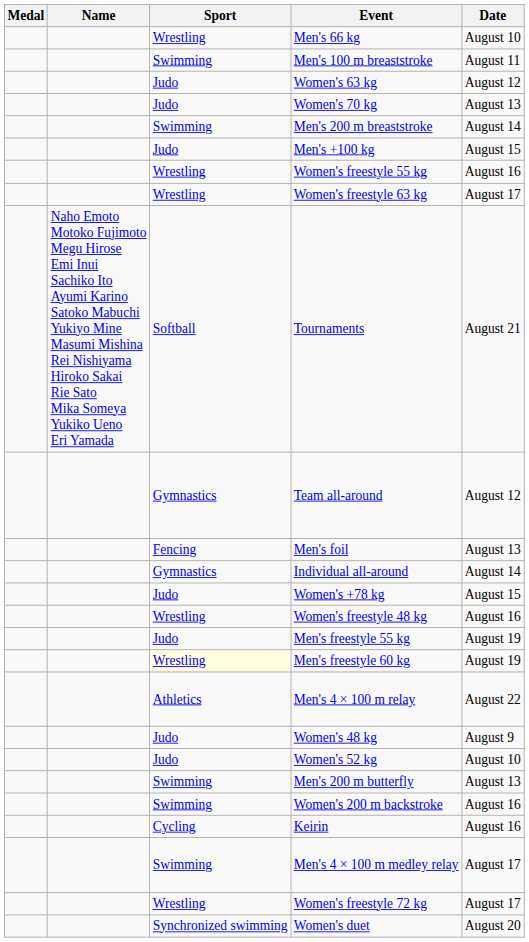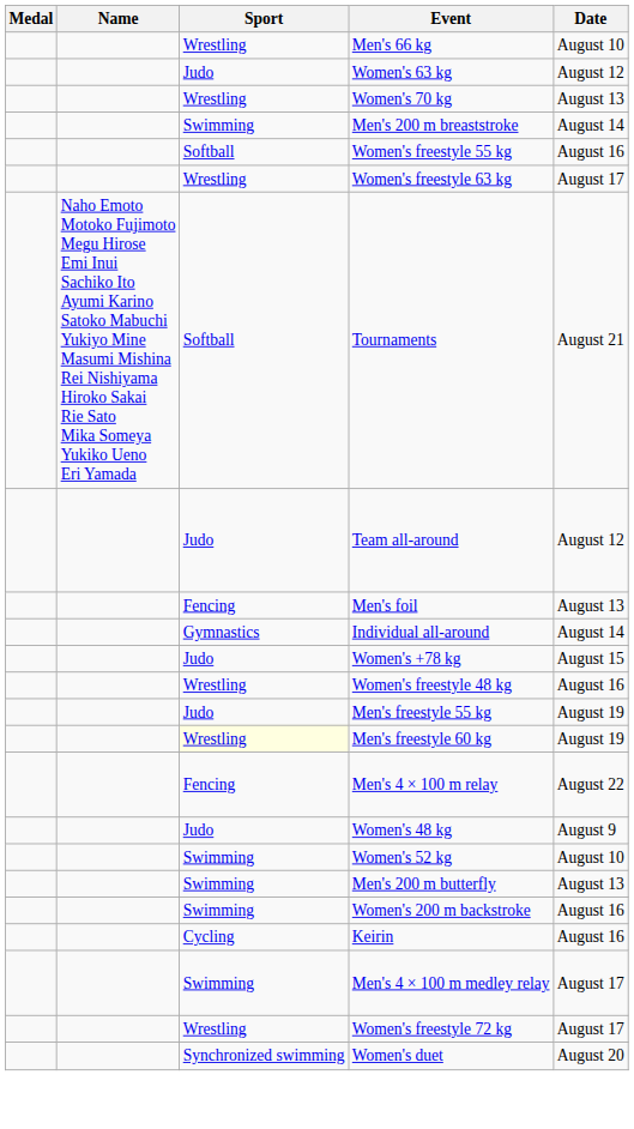 <table class="wikitable sortable" style="font-size: 95%;">
 <tr>
 <th>Medal</th>
 <th>Name</th>
 <th>Sport</th>
 <th>Event</th>
 <th>Date</th>
 </tr>
 <tr>
 <td></td>
 <td></td>
 <td><a href='#'>Wrestling</a></td>
 <td><a href='#'>Men's 66 kg</a></td>
 <td>August 10</td>
 </tr>
 <tr>
 <td></td>
 <td></td>
-<td><a href='#'>Swimming</a></td>
-<td><a href='#'>Men's 100 m breaststroke</a></td>
-<td>August 11</td>
-</tr>
-<tr>
-<td></td>
-<td></td>
 <td><a href='#'>Judo</a></td>
 <td><a href='#'>Women's 63 kg</a></td>
 <td>August 12</td>
 </tr>
 <tr>
 <td></td>
 <td></td>
-<td><a href='#'>Judo</a></td>
+<td><a href='#'>Wrestling</a></td>
 <td><a href='#'>Women's 70 kg</a></td>
 <td>August 13</td>
 </tr>
 <tr>
 <td></td>
 <td></td>
 <td><a href='#'>Swimming</a></td>
 <td><a href='#'>Men's 200 m breaststroke</a></td>
 <td>August 14</td>
 </tr>
 <tr>
 <td></td>
 <td></td>
-<td><a href='#'>Judo</a></td>
-<td><a href='#'>Men's +100 kg</a></td>
-<td>August 15</td>
-</tr>
-<tr>
-<td></td>
-<td></td>
-<td><a href='#'>Wrestling</a></td>
+<td><a href='#'>Softball</a></td>
 <td><a href='#'>Women's freestyle 55 kg</a></td>
 <td>August 16</td>
 </tr>
 <tr>
 <td></td>
 <td></td>
 <td><a href='#'>Wrestling</a></td>
 <td><a href='#'>Women's freestyle 63 kg</a></td>
 <td>August 17</td>
 </tr>
 <tr>
 <td></td>
 <td><a href='#'>Naho Emoto</a><br><a href='#'>Motoko Fujimoto</a><br><a href='#'>Megu Hirose</a><br><a href='#'>Emi Inui</a><br><a href='#'>Sachiko Ito</a><br><a href='#'>Ayumi Karino</a><br><a href='#'>Satoko Mabuchi</a><br><a href='#'>Yukiyo Mine</a><br><a href='#'>Masumi Mishina</a><br><a href='#'>Rei Nishiyama</a><br><a href='#'>Hiroko Sakai</a><br><a href='#'>Rie Sato</a><br><a href='#'>Mika Someya</a><br><a href='#'>Yukiko Ueno</a><br><a href='#'>Eri Yamada</a></td>
 <td><a href='#'>Softball</a></td>
 <td><a href='#'>Tournaments</a></td>
 <td>August 21</td>
 </tr>
 <tr>
 <td></td>
 <td> <br>  <br>  <br>  <br>  <br> </td>
-<td><a href='#'>Gymnastics</a></td>
+<td><a href='#'>Judo</a></td>
 <td><a href='#'>Team all-around</a></td>
 <td>August 12</td>
 </tr>
 <tr>
 <td></td>
 <td></td>
 <td><a href='#'>Fencing</a></td>
 <td><a href='#'>Men's foil</a></td>
 <td>August 13</td>
 </tr>
 <tr>
 <td></td>
 <td></td>
 <td><a href='#'>Gymnastics</a></td>
 <td><a href='#'>Individual all-around</a></td>
 <td>August 14</td>
 </tr>
 <tr>
 <td></td>
 <td></td>
 <td><a href='#'>Judo</a></td>
 <td><a href='#'>Women's +78 kg</a></td>
 <td>August 15</td>
 </tr>
 <tr>
 <td></td>
 <td></td>
 <td><a href='#'>Wrestling</a></td>
 <td><a href='#'>Women's freestyle 48 kg</a></td>
 <td>August 16</td>
 </tr>
 <tr>
 <td></td>
 <td></td>
 <td><a href='#'>Judo</a></td>
 <td><a href='#'>Men's freestyle 55 kg</a></td>
 <td>August 19</td>
 </tr>
 <tr>
 <td></td>
 <td></td>
 <td style="background: lightyellow;"><a href='#'>Wrestling</a></td>
 <td><a href='#'>Men's freestyle 60 kg</a></td>
 <td>August 19</td>
 </tr>
 <tr>
 <td></td>
 <td> <br>  <br> <br> </td>
-<td><a href='#'>Athletics</a></td>
+<td><a href='#'>Fencing</a></td>
 <td><a href='#'>Men's 4 × 100 m relay</a></td>
 <td>August 22</td>
 </tr>
 <tr>
 <td></td>
 <td></td>
 <td><a href='#'>Judo</a></td>
 <td><a href='#'>Women's 48 kg</a></td>
 <td>August 9</td>
 </tr>
 <tr>
 <td></td>
 <td></td>
-<td><a href='#'>Judo</a></td>
+<td><a href='#'>Swimming</a></td>
 <td><a href='#'>Women's 52 kg</a></td>
 <td>August 10</td>
 </tr>
 <tr>
 <td></td>
 <td></td>
 <td><a href='#'>Swimming</a></td>
 <td><a href='#'>Men's 200 m butterfly</a></td>
 <td>August 13</td>
 </tr>
 <tr>
 <td></td>
 <td></td>
 <td><a href='#'>Swimming</a></td>
 <td><a href='#'>Women's 200 m backstroke</a></td>
 <td>August 16</td>
 </tr>
 <tr>
 <td></td>
 <td></td>
 <td><a href='#'>Cycling</a></td>
 <td><a href='#'>Keirin</a></td>
 <td>August 16</td>
 </tr>
 <tr>
 <td></td>
 <td> <br>  <br>  <br> </td>
 <td><a href='#'>Swimming</a></td>
 <td><a href='#'>Men's 4 × 100 m medley relay</a></td>
 <td>August 17</td>
 </tr>
 <tr>
 <td></td>
 <td></td>
 <td><a href='#'>Wrestling</a></td>
 <td><a href='#'>Women's freestyle 72 kg</a></td>
 <td>August 17</td>
 </tr>
 <tr>
 <td></td>
 <td> <br> </td>
 <td><a href='#'>Synchronized swimming</a></td>
 <td><a href='#'>Women's duet</a></td>
 <td>August 20</td>
 </tr>
 </table>
